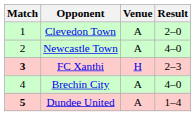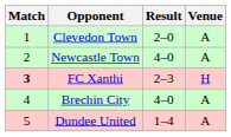 <table class="wikitable" style="font-size:100%; text-align:center">
 <tr>
 <th>Match</th>
 <th>Opponent</th>
+<th>Result</th>
 <th>Venue</th>
-<th>Result</th>
 </tr>
 <tr style="background: #CCFFCC;">
 <td>1</td>
 <td><a href='#'>Clevedon Town</a></td>
+<td>2–0</td>
 <td>A</td>
-<td>2–0</td>
 </tr>
 <tr style="background: #CCFFCC;">
 <td>2</td>
 <td><a href='#'>Newcastle Town</a></td>
+<td>4–0</td>
 <td>A</td>
-<td>4–0</td>
 </tr>
 <tr style="background: #FFCCCC;">
 <td><strong>3</strong></td>
 <td><a href='#'>FC Xanthi</a></td>
+<td>2–3</td>
 <td><a href='#'>H</a></td>
-<td>2–3</td>
 </tr>
 <tr style="background: #CCFFCC;">
 <td>4</td>
 <td><a href='#'>Brechin City</a></td>
+<td>4–0</td>
 <td>A</td>
-<td>4–0</td>
 </tr>
 <tr style="background: #FFCCCC;">
-<td><strong>5</strong></td>
+<td>5</td>
 <td><a href='#'>Dundee United</a></td>
+<td>1–4</td>
 <td>A</td>
-<td>1–4</td>
 </tr>
 </table>
